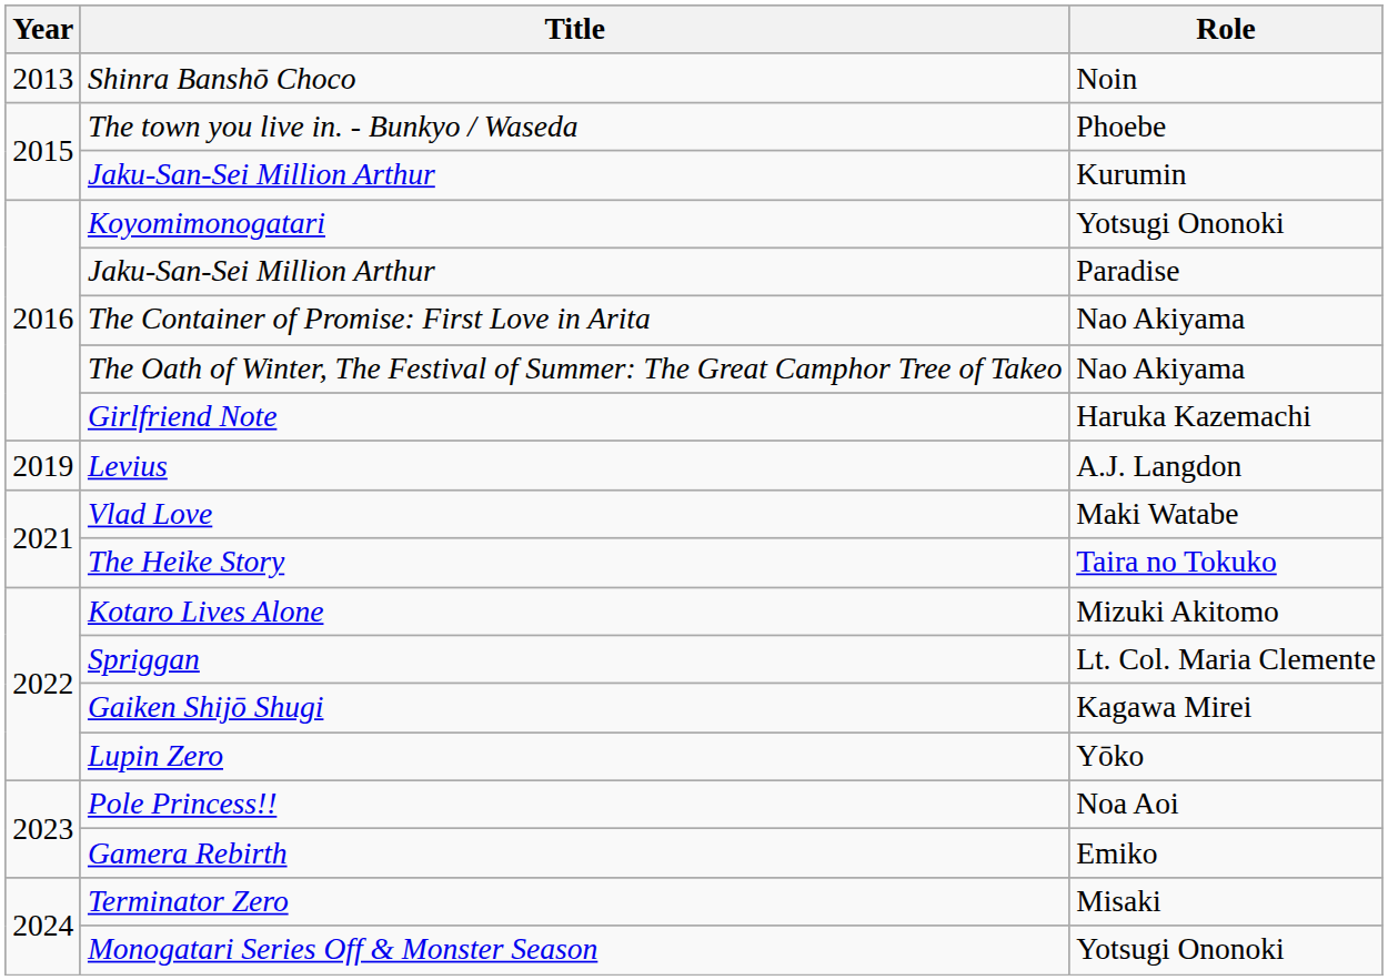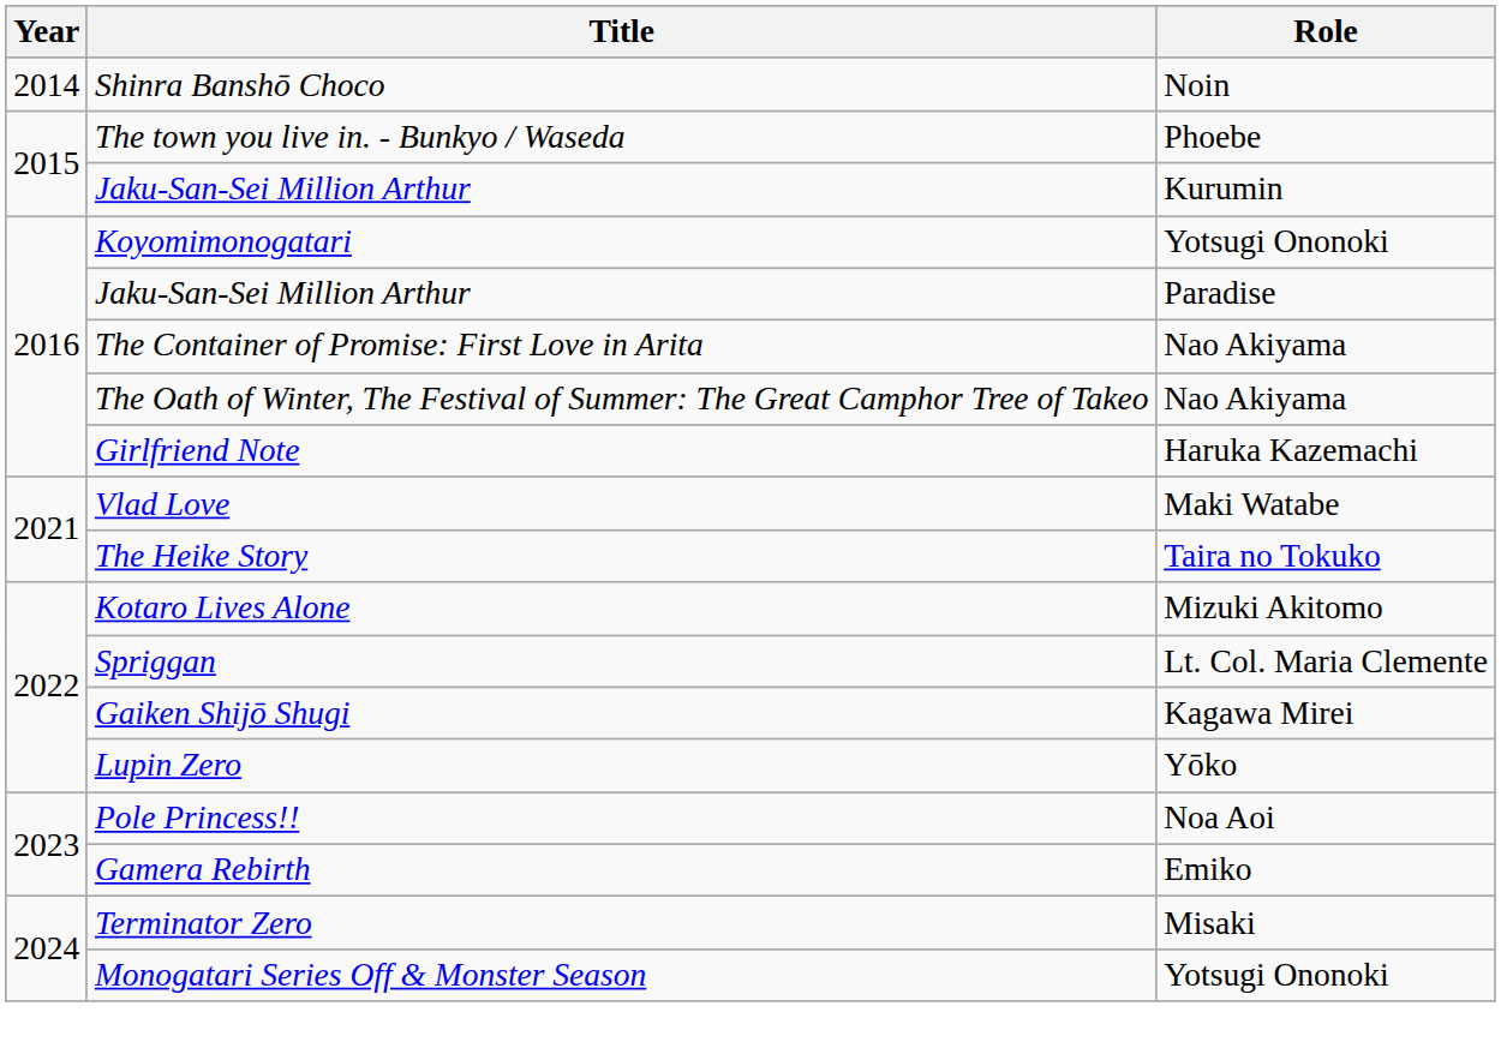 <table class="wikitable">
 <tr>
 <th>Year</th>
 <th>Title</th>
 <th>Role</th>
 </tr>
 <tr>
-<td rowspan="1">2013</td>
+<td rowspan="1">2014</td>
 <td><em>Shinra Banshō Choco</em></td>
 <td>Noin</td>
 </tr>
 <tr>
 <td rowspan=2"">2015</td>
 <td><em>The town you live in. - Bunkyo / Waseda</em></td>
 <td>Phoebe</td>
 </tr>
 <tr>
 <td><em><a href='#'>Jaku-San-Sei Million Arthur</a></em></td>
 <td>Kurumin</td>
 </tr>
 <tr>
 <td rowspan="5">2016</td>
 <td><em><a href='#'>Koyomimonogatari</a></em></td>
 <td>Yotsugi Ononoki</td>
 </tr>
 <tr>
 <td><em>Jaku-San-Sei Million Arthur</em></td>
 <td>Paradise</td>
 </tr>
 <tr>
 <td><em>The Container of Promise: First Love in Arita</em></td>
 <td>Nao Akiyama</td>
 </tr>
 <tr>
 <td><em>The Oath of Winter, The Festival of Summer: The Great Camphor Tree of Takeo</em></td>
 <td>Nao Akiyama</td>
 </tr>
 <tr>
 <td><em><a href='#'>Girlfriend Note</a></em></td>
 <td>Haruka Kazemachi</td>
-</tr>
-<tr>
-<td rowspan="1">2019</td>
-<td><em><a href='#'>Levius</a></em></td>
-<td>A.J. Langdon</td>
 </tr>
 <tr>
 <td rowspan="2">2021</td>
 <td><em><a href='#'>Vlad Love</a></em></td>
 <td>Maki Watabe</td>
 </tr>
 <tr>
 <td><em><a href='#'>The Heike Story</a></em></td>
 <td><a href='#'>Taira no Tokuko</a></td>
 </tr>
 <tr>
 <td rowspan="4">2022</td>
 <td><em><a href='#'>Kotaro Lives Alone</a></em></td>
 <td>Mizuki Akitomo</td>
 </tr>
 <tr>
 <td><em><a href='#'>Spriggan</a></em></td>
 <td>Lt. Col. Maria Clemente</td>
 </tr>
 <tr>
 <td><em><a href='#'>Gaiken Shijō Shugi</a></em></td>
 <td>Kagawa Mirei</td>
 </tr>
 <tr>
 <td><em><a href='#'>Lupin Zero</a></em></td>
 <td>Yōko</td>
 </tr>
 <tr>
 <td rowspan="2">2023</td>
 <td><em><a href='#'>Pole Princess!!</a></em></td>
 <td>Noa Aoi</td>
 </tr>
 <tr>
 <td><em><a href='#'>Gamera Rebirth</a></em></td>
 <td>Emiko</td>
 </tr>
 <tr>
 <td rowspan="2">2024</td>
 <td><em><a href='#'>Terminator Zero</a></em></td>
 <td>Misaki</td>
 </tr>
 <tr>
 <td><em><a href='#'>Monogatari Series Off & Monster Season</a></em></td>
 <td>Yotsugi Ononoki</td>
 </tr>
 </table>
